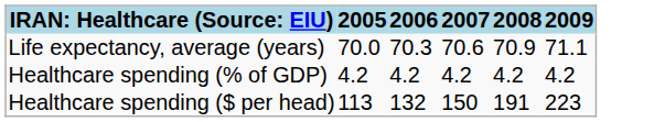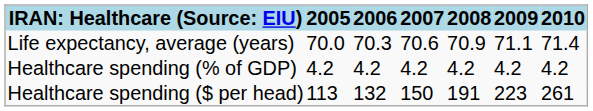 <table style="margin:1em; background:#f9f9f9; border:1px #aaa solid; border-collapse:collapse; font-size:90%; float:left;">
 <tr style="background:lightblue;">
 <th>IRAN: Healthcare (Source: <a href='#'>EIU</a>)</th>
 <th>2005</th>
 <th>2006</th>
 <th>2007</th>
 <th>2008</th>
 <th>2009</th>
+<th>2010</th>
 </tr>
 <tr>
 <td>Life expectancy, average (years)</td>
 <td>70.0</td>
 <td>70.3</td>
 <td>70.6</td>
 <td>70.9</td>
 <td>71.1</td>
+<td>71.4</td>
 </tr>
 <tr>
 <td>Healthcare spending (% of GDP)</td>
+<td>4.2</td>
 <td>4.2</td>
 <td>4.2</td>
 <td>4.2</td>
 <td>4.2</td>
 <td>4.2</td>
 </tr>
 <tr>
 <td>Healthcare spending ($ per head)</td>
 <td>113</td>
 <td>132</td>
 <td>150</td>
 <td>191</td>
 <td>223</td>
+<td>261</td>
 </tr>
 </table>
